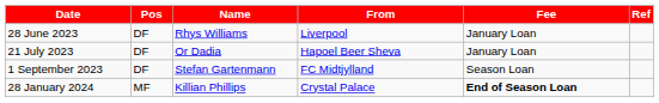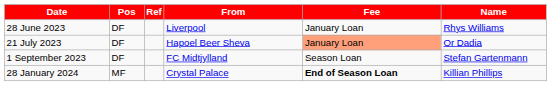 <table class="wikitable"  style="text-align:left; font-size:90%; ">
 <tr>
 <th style="background:#FF0000; color:white; width:150px;">Date</th>
 <th style="background:#FF0000; color:white; width:45px;">Pos</th>
-<th style="background:#FF0000; color:white; width:150px;">Name</th>
+<th style="background:#FF0000; color:white;" scope="col"><strong>Ref</strong></th>
 <th style="background:#FF0000; color:white; width:200px;">From</th>
 <th style="background:#FF0000; color:white; width:200px;">Fee</th>
-<th style="background:#FF0000; color:white;" scope="col"><strong>Ref</strong></th>
+<th style="background:#FF0000; color:white; width:150px;">Name</th>
 </tr>
 <tr>
 <td>28 June 2023</td>
 <td>DF</td>
-<td> <a href='#'>Rhys Williams</a></td>
+<td></td>
 <td> <a href='#'>Liverpool</a></td>
 <td>January Loan</td>
-<td></td>
+<td> <a href='#'>Rhys Williams</a></td>
 </tr>
 <tr>
 <td>21 July 2023</td>
 <td>DF</td>
+<td></td>
+<td> <a href='#'>Hapoel Beer Sheva</a></td>
+<td style="background: lightsalmon;">January Loan</td>
 <td> <a href='#'>Or Dadia</a></td>
-<td> <a href='#'>Hapoel Beer Sheva</a></td>
-<td>January Loan</td>
-<td></td>
 </tr>
 <tr>
 <td>1 September 2023</td>
 <td>DF</td>
-<td> <a href='#'>Stefan Gartenmann</a></td>
+<td></td>
 <td> <a href='#'>FC Midtjylland</a></td>
 <td>Season Loan</td>
-<td></td>
+<td> <a href='#'>Stefan Gartenmann</a></td>
 </tr>
 <tr>
 <td>28 January 2024</td>
 <td>MF</td>
-<td> <a href='#'>Killian Phillips</a></td>
+<td></td>
 <td> <a href='#'>Crystal Palace</a></td>
 <td><strong>End of Season Loan</strong></td>
-<td></td>
+<td> <a href='#'>Killian Phillips</a></td>
 </tr>
 </table>
